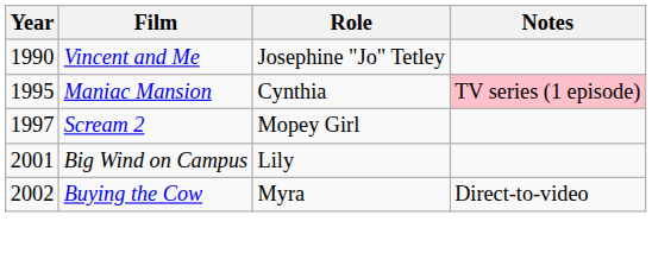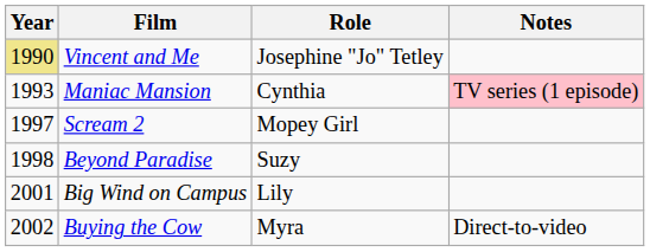 <table class="wikitable">
 <tr>
 <th>Year</th>
 <th>Film</th>
 <th>Role</th>
 <th>Notes</th>
 </tr>
 <tr>
-<td>1990</td>
+<td style="background: khaki;">1990</td>
 <td><em><a href='#'>Vincent and Me</a></em></td>
 <td>Josephine "Jo" Tetley</td>
 <td></td>
 </tr>
 <tr>
-<td>1995</td>
+<td>1993</td>
 <td><em><a href='#'>Maniac Mansion</a></em></td>
 <td>Cynthia</td>
 <td style="background: pink;">TV series (1 episode)</td>
 </tr>
 <tr>
 <td>1997</td>
 <td><em><a href='#'>Scream 2</a></em></td>
 <td>Mopey Girl</td>
+<td></td>
+</tr>
+<tr>
+<td>1998</td>
+<td><em><a href='#'>Beyond Paradise</a></em></td>
+<td>Suzy</td>
 <td></td>
 </tr>
 <tr>
 <td>2001</td>
 <td><em>Big Wind on Campus</em></td>
 <td>Lily</td>
 <td></td>
 </tr>
 <tr>
 <td>2002</td>
 <td><em><a href='#'>Buying the Cow</a></em></td>
 <td>Myra</td>
 <td>Direct-to-video</td>
 </tr>
 </table>
